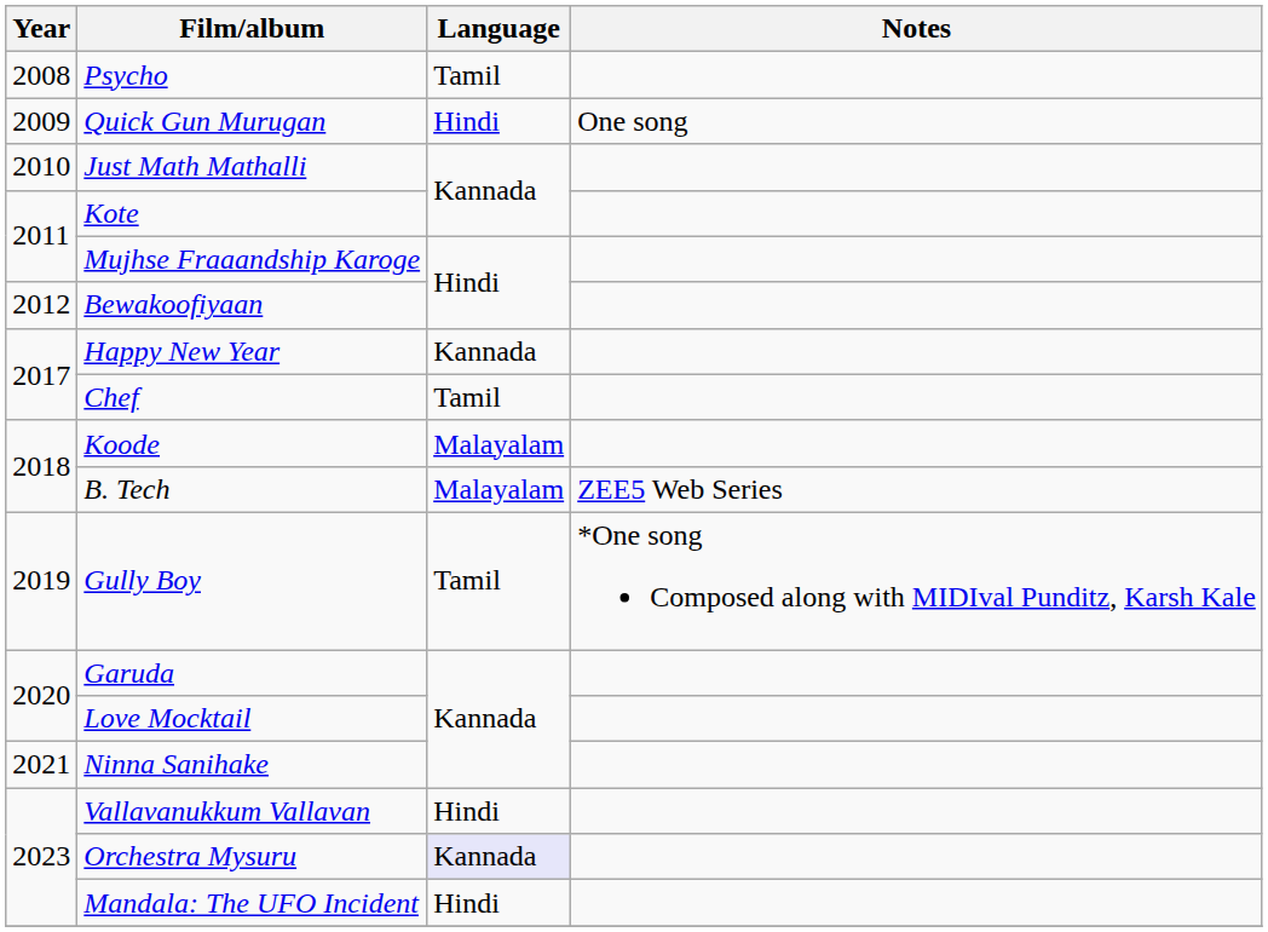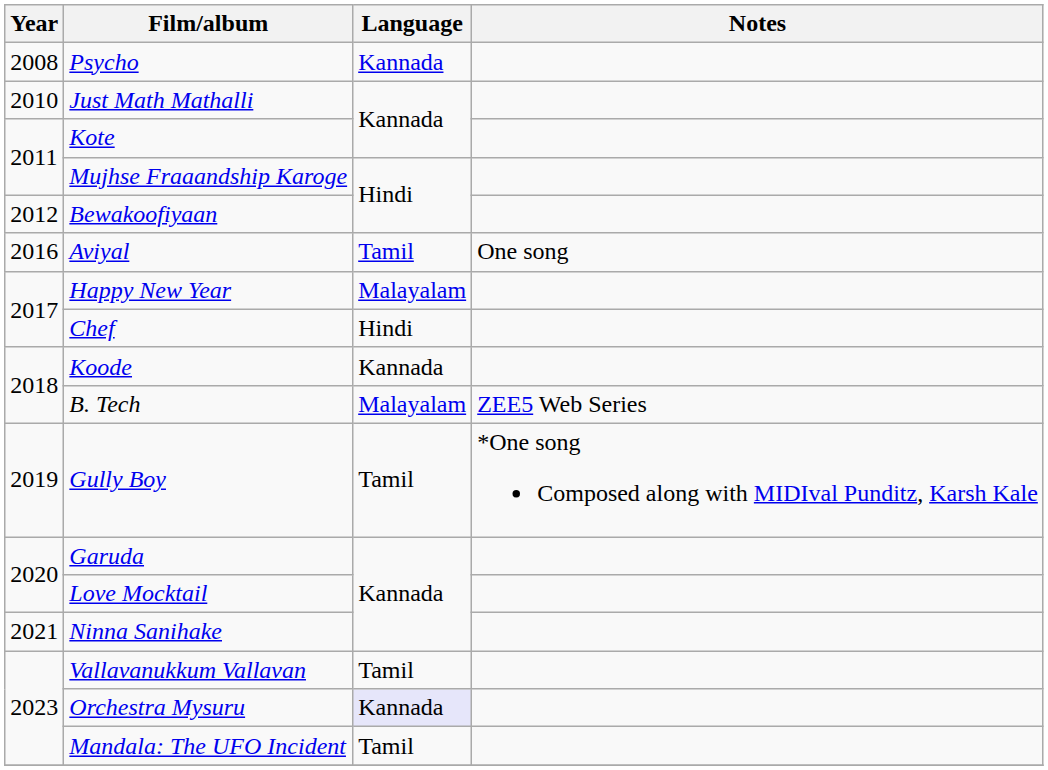 <table class="wikitable sortable">
 <tr>
 <th>Year</th>
 <th>Film/album</th>
 <th>Language</th>
 <th>Notes</th>
 </tr>
 <tr>
 <td>2008</td>
 <td><em><a href='#'>Psycho</a></em></td>
-<td>Tamil</td>
+<td><a href='#'>Kannada</a></td>
 <td></td>
-</tr>
-<tr>
-<td>2009</td>
-<td><em><a href='#'>Quick Gun Murugan</a></em></td>
-<td><a href='#'>Hindi</a></td>
-<td>One song</td>
 </tr>
 <tr>
 <td>2010</td>
 <td><em><a href='#'>Just Math Mathalli</a></em></td>
 <td rowspan=2>Kannada</td>
 <td></td>
 </tr>
 <tr>
 <td rowspan=2>2011</td>
 <td><em><a href='#'>Kote</a></em></td>
 <td></td>
 </tr>
 <tr>
 <td><em><a href='#'>Mujhse Fraaandship Karoge</a></em></td>
 <td rowspan=2>Hindi</td>
 <td></td>
 </tr>
 <tr>
 <td>2012</td>
 <td><em><a href='#'>Bewakoofiyaan</a></em></td>
 <td></td>
 </tr>
 <tr>
+<td>2016</td>
+<td><em><a href='#'>Aviyal</a></em></td>
+<td><a href='#'>Tamil</a></td>
+<td>One song</td>
+</tr>
+<tr>
 <td rowspan=2>2017</td>
 <td><em><a href='#'>Happy New Year</a></em></td>
-<td>Kannada</td>
+<td><a href='#'>Malayalam</a></td>
 <td></td>
 </tr>
 <tr>
 <td><em><a href='#'>Chef</a></em></td>
-<td>Tamil</td>
+<td>Hindi</td>
 <td></td>
 </tr>
 <tr>
 <td rowspan="2">2018</td>
 <td><em><a href='#'>Koode</a></em></td>
-<td><a href='#'>Malayalam</a></td>
+<td>Kannada</td>
 <td></td>
 </tr>
 <tr>
 <td><em>B. Tech</em></td>
 <td><a href='#'>Malayalam</a></td>
 <td><a href='#'>ZEE5</a> Web Series </td>
 </tr>
 <tr>
 <td>2019</td>
 <td><em><a href='#'>Gully Boy</a></em></td>
 <td>Tamil</td>
 <td>*One song<br><ul><li>Composed along with <a href='#'>MIDIval Punditz</a>, <a href='#'>Karsh Kale</a></li></ul></td>
 </tr>
 <tr>
 <td rowspan=2>2020</td>
 <td><em><a href='#'>Garuda</a></em></td>
 <td rowspan=3>Kannada</td>
 <td></td>
 </tr>
 <tr>
 <td><em><a href='#'>Love Mocktail</a></em></td>
 <td></td>
 </tr>
 <tr>
 <td>2021</td>
 <td><em><a href='#'>Ninna Sanihake</a></em></td>
 <td></td>
 </tr>
 <tr>
 <td rowspan="3">2023</td>
 <td><em><a href='#'>Vallavanukkum Vallavan</a></em></td>
-<td>Hindi</td>
+<td>Tamil</td>
 <td></td>
 </tr>
 <tr>
 <td><em><a href='#'>Orchestra Mysuru</a></em></td>
 <td style="background: lavender;">Kannada</td>
 <td></td>
 </tr>
 <tr>
 <td><em><a href='#'>Mandala: The UFO Incident</a></em></td>
-<td>Hindi</td>
+<td>Tamil</td>
 <td></td>
 </tr>
 <tr>
 </tr>
 </table>
